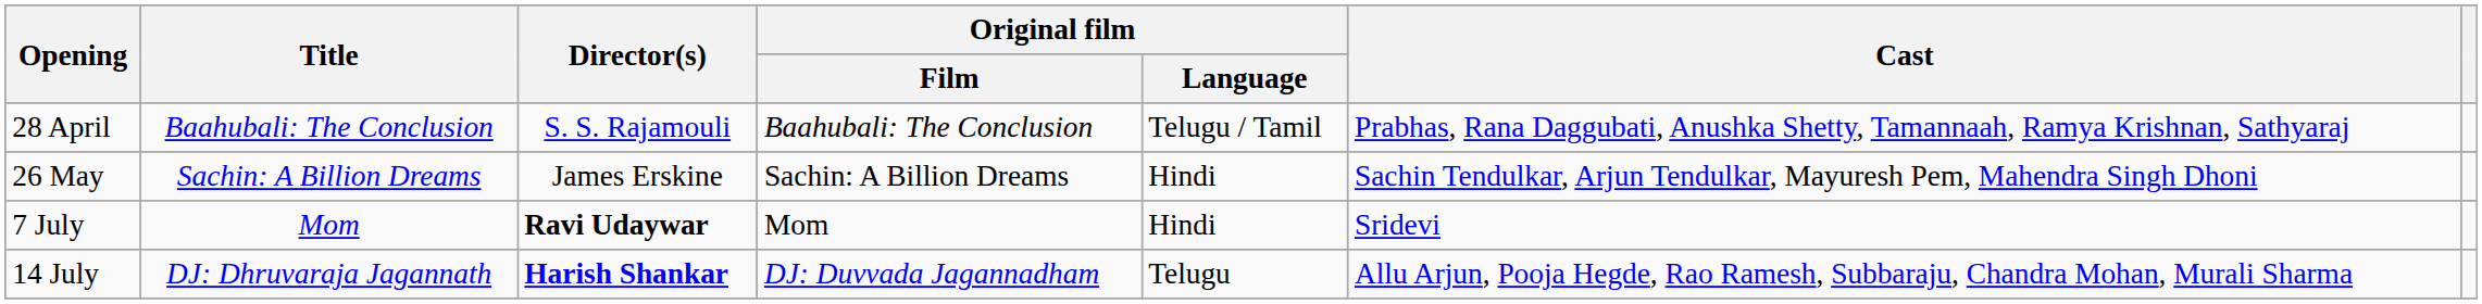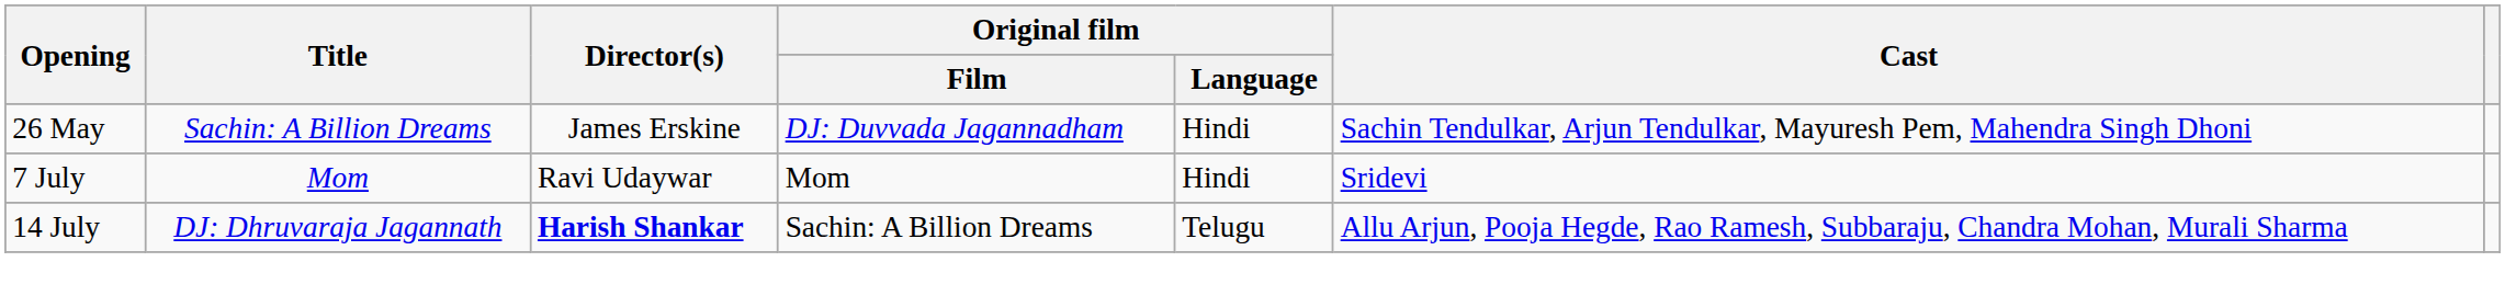 <table class="wikitable sortable"  style="width:100%; font-size:95%;">
 <tr>
 <th scope="col" rowspan="2">Opening</th>
 <th scope="col" rowspan="2">Title</th>
 <th scope="col" rowspan="2">Director(s)</th>
 <th scope="col" colspan="2">Original film</th>
 <th scope="col" rowspan="2">Cast</th>
 <th scope="col" rowspan="2" class="unsortable"></th>
 </tr>
 <tr>
 <th scope="col">Film</th>
 <th scope="col">Language</th>
 </tr>
 <tr>
-<td>28 April</td>
-<td align="center"><em><a href='#'>Baahubali: The Conclusion</a></em></td>
-<td align="center"><a href='#'>S. S. Rajamouli</a></td>
-<td><em>Baahubali: The Conclusion</em></td>
-<td>Telugu / Tamil</td>
-<td><a href='#'>Prabhas</a>, <a href='#'>Rana Daggubati</a>, <a href='#'>Anushka Shetty</a>, <a href='#'>Tamannaah</a>, <a href='#'>Ramya Krishnan</a>, <a href='#'>Sathyaraj</a></td>
-<td></td>
-</tr>
-<tr>
 <td>26 May</td>
 <td align="center"><em><a href='#'>Sachin: A Billion Dreams</a></em></td>
 <td align="center">James Erskine</td>
-<td>Sachin: A Billion Dreams</td>
+<td><em><a href='#'>DJ: Duvvada Jagannadham</a></em></td>
 <td>Hindi</td>
 <td><a href='#'>Sachin Tendulkar</a>, <a href='#'>Arjun Tendulkar</a>, Mayuresh Pem, <a href='#'>Mahendra Singh Dhoni</a></td>
 <td></td>
 </tr>
 <tr>
 <td>7 July</td>
 <td align="center"><em><a href='#'>Mom</a></em></td>
-<td><strong>Ravi Udaywar</strong></td>
+<td>Ravi Udaywar</td>
 <td>Mom</td>
 <td>Hindi</td>
 <td><a href='#'>Sridevi</a></td>
 <td></td>
 </tr>
 <tr>
 <td>14 July</td>
 <td align="center"><em><a href='#'>DJ: Dhruvaraja Jagannath</a></em></td>
 <td><strong><a href='#'>Harish Shankar</a></strong></td>
-<td><em><a href='#'>DJ: Duvvada Jagannadham</a></em></td>
+<td>Sachin: A Billion Dreams</td>
 <td>Telugu</td>
 <td><a href='#'>Allu Arjun</a>, <a href='#'>Pooja Hegde</a>, <a href='#'>Rao Ramesh</a>, <a href='#'>Subbaraju</a>, <a href='#'>Chandra Mohan</a>, <a href='#'>Murali Sharma</a></td>
 <td></td>
 </tr>
 </table>
